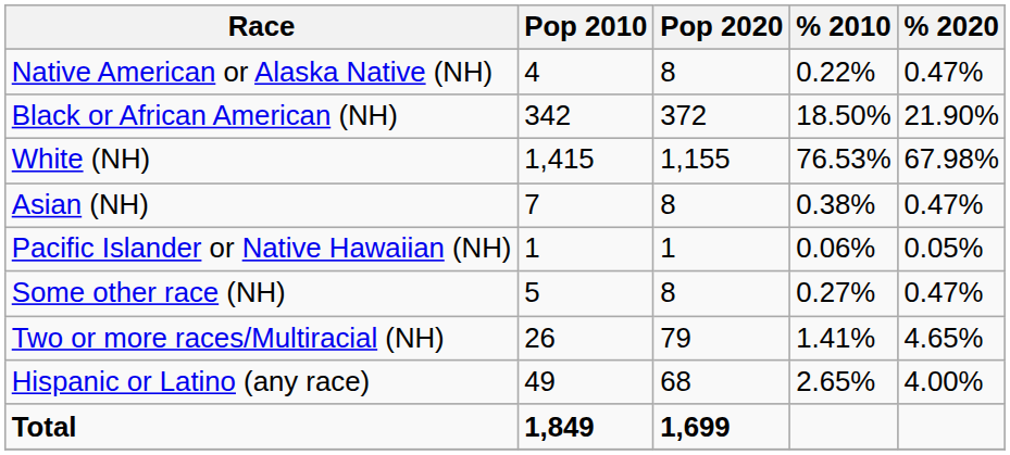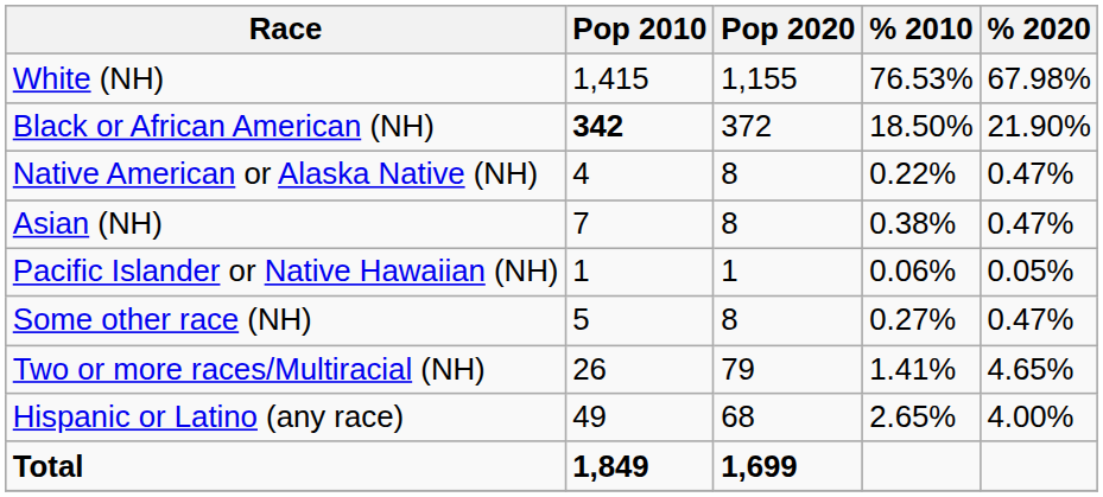 <table class="wikitable">
 <tr>
 <th>Race</th>
 <th>Pop 2010</th>
 <th>Pop 2020</th>
 <th>% 2010</th>
 <th>% 2020</th>
 </tr>
 <tr>
+<td><a href='#'>White</a> (NH)</td>
+<td>1,415</td>
+<td>1,155</td>
+<td>76.53%</td>
+<td>67.98%</td>
+</tr>
+<tr>
+<td><a href='#'>Black or African American</a> (NH)</td>
+<td><strong>342</strong></td>
+<td>372</td>
+<td>18.50%</td>
+<td>21.90%</td>
+</tr>
+<tr>
 <td><a href='#'>Native American</a> or <a href='#'>Alaska Native</a> (NH)</td>
 <td>4</td>
 <td>8</td>
 <td>0.22%</td>
 <td>0.47%</td>
-</tr>
-<tr>
-<td><a href='#'>Black or African American</a> (NH)</td>
-<td>342</td>
-<td>372</td>
-<td>18.50%</td>
-<td>21.90%</td>
-</tr>
-<tr>
-<td><a href='#'>White</a> (NH)</td>
-<td>1,415</td>
-<td>1,155</td>
-<td>76.53%</td>
-<td>67.98%</td>
 </tr>
 <tr>
 <td><a href='#'>Asian</a> (NH)</td>
 <td>7</td>
 <td>8</td>
 <td>0.38%</td>
 <td>0.47%</td>
 </tr>
 <tr>
 <td><a href='#'>Pacific Islander</a> or <a href='#'>Native Hawaiian</a> (NH)</td>
 <td>1</td>
 <td>1</td>
 <td>0.06%</td>
 <td>0.05%</td>
 </tr>
 <tr>
 <td><a href='#'>Some other race</a> (NH)</td>
 <td>5</td>
 <td>8</td>
 <td>0.27%</td>
 <td>0.47%</td>
 </tr>
 <tr>
 <td><a href='#'>Two or more races/Multiracial</a> (NH)</td>
 <td>26</td>
 <td>79</td>
 <td>1.41%</td>
 <td>4.65%</td>
 </tr>
 <tr>
 <td><a href='#'>Hispanic or Latino</a> (any race)</td>
 <td>49</td>
 <td>68</td>
 <td>2.65%</td>
 <td>4.00%</td>
 </tr>
 <tr>
 <td><strong>Total</strong></td>
 <td><strong>1,849</strong></td>
 <td><strong>1,699</strong></td>
 <td></td>
 <td></td>
 </tr>
 <tr>
 </tr>
 </table>
